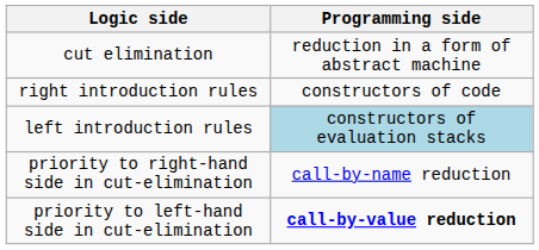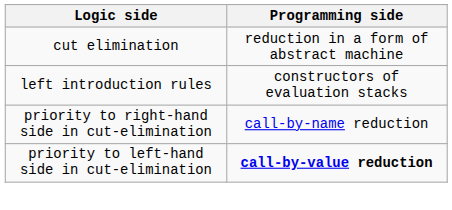 <table class="wikitable" style="margin: 0 auto; text-align: center;">
 <tr>
 <th style="width:200px">Logic side</th>
 <th style="width:200px">Programming side</th>
 </tr>
 <tr>
 <td>cut elimination</td>
 <td>reduction in a form of abstract machine</td>
 </tr>
 <tr>
-<td>right introduction rules</td>
-<td>constructors of code</td>
-</tr>
-<tr>
 <td>left introduction rules</td>
-<td style="background: lightblue;">constructors of evaluation stacks</td>
+<td>constructors of evaluation stacks</td>
 </tr>
 <tr>
 <td>priority to right-hand side in cut-elimination</td>
 <td><a href='#'>call-by-name</a> reduction</td>
 </tr>
 <tr>
 <td>priority to left-hand side in cut-elimination</td>
 <td><strong><a href='#'>call-by-value</a> reduction</strong></td>
 </tr>
 </table>
